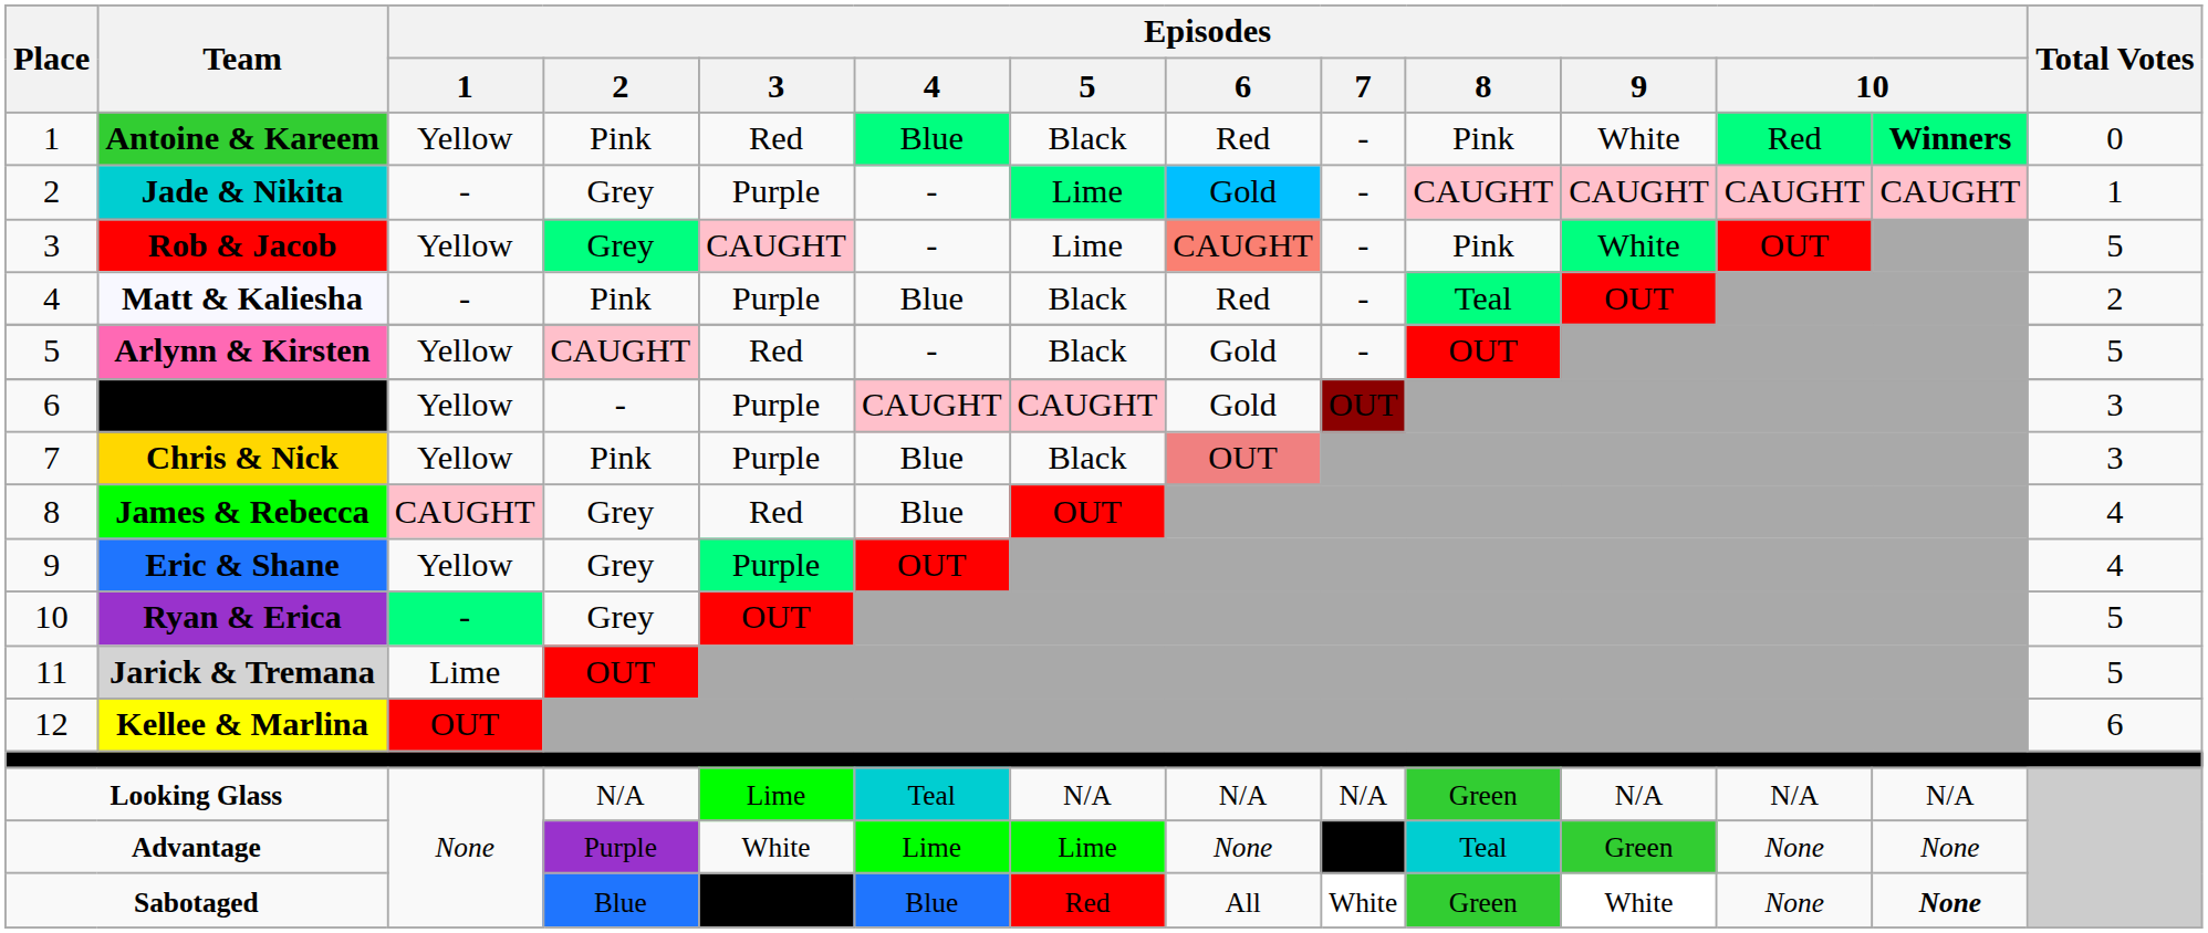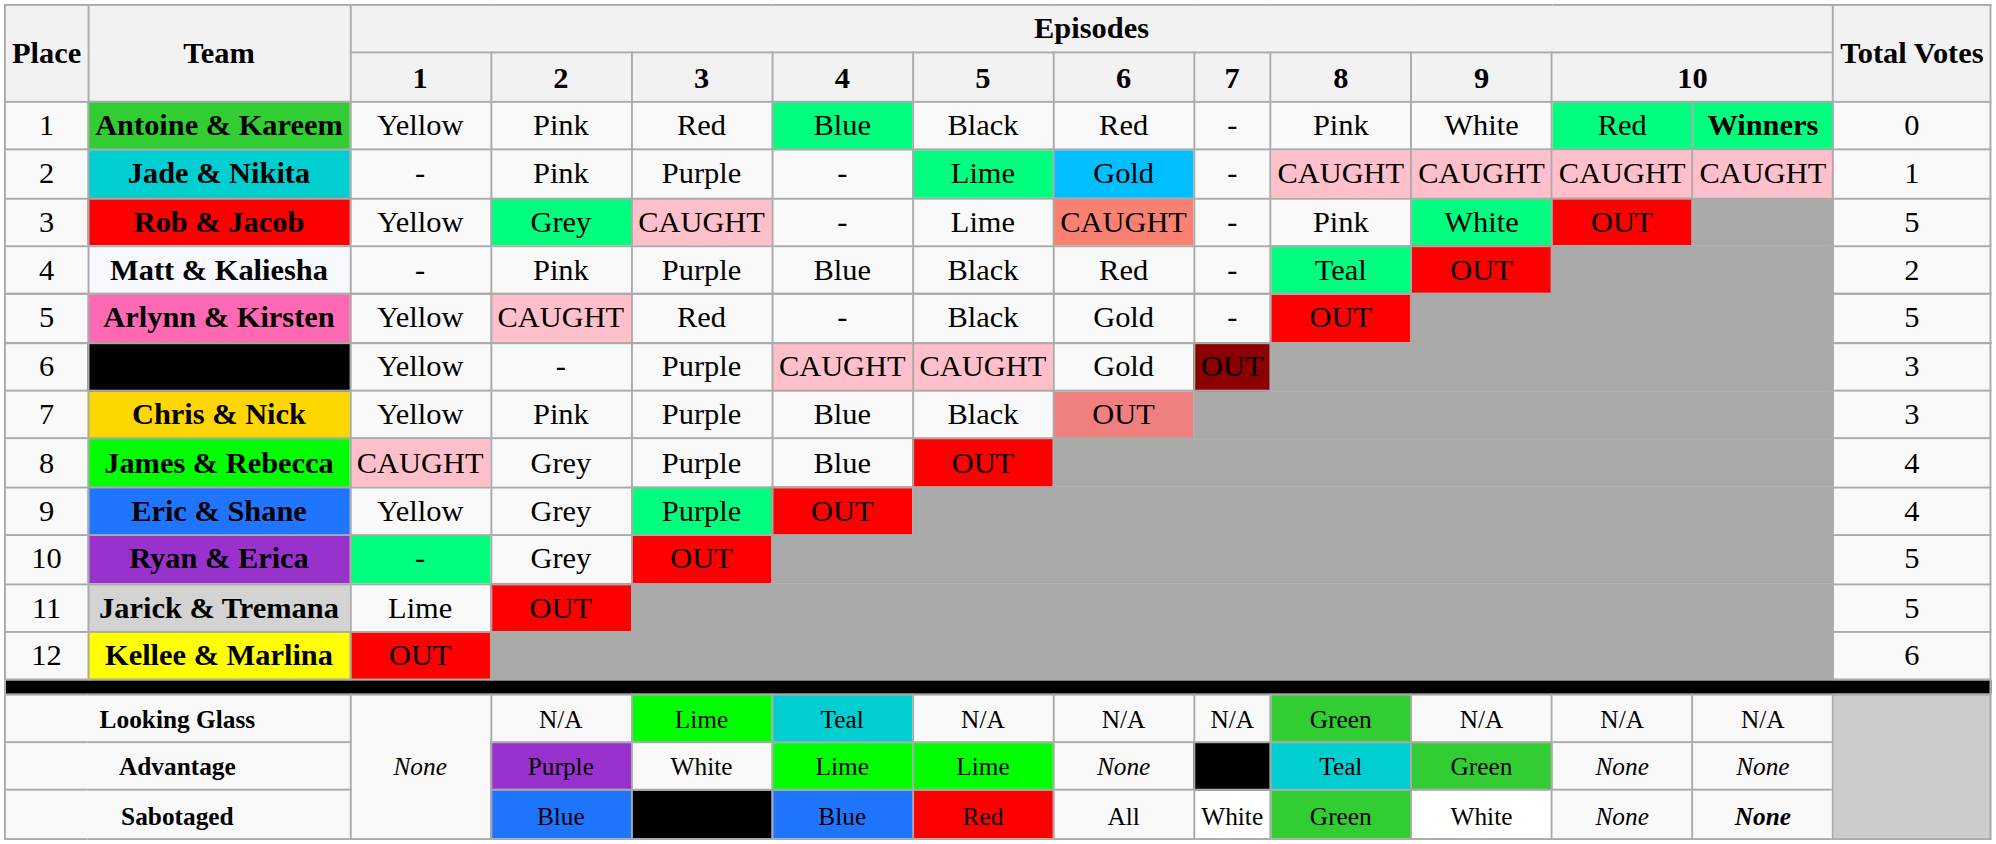 <table class="wikitable" style="text-align: center; ">
 <tr>
 <th rowspan="2">Place</th>
 <th rowspan="2">Team</th>
 <th colspan="11">Episodes</th>
 <th colspan="2" rowspan="2">Total Votes</th>
 </tr>
 <tr>
 <th>1</th>
 <th>2</th>
 <th>3</th>
 <th>4</th>
 <th>5</th>
 <th>6</th>
 <th>7</th>
 <th>8</th>
 <th>9</th>
 <th colspan="2">10</th>
 </tr>
 <tr>
 <td>1</td>
 <td style="background:limegreen;"><strong>Antoine & Kareem</strong></td>
 <td>Yellow</td>
 <td>Pink</td>
 <td>Red</td>
 <td style="background:springgreen;">Blue</td>
 <td>Black</td>
 <td>Red</td>
 <td>-</td>
 <td>Pink</td>
 <td>White</td>
 <td style="background:springgreen;">Red</td>
 <td style="background:springgreen;"><strong>Winners</strong></td>
 <td>0</td>
 </tr>
 <tr>
 <td>2</td>
 <td style="background:darkturquoise;"><strong>Jade & Nikita</strong></td>
 <td>-</td>
-<td>Grey</td>
+<td>Pink</td>
 <td>Purple</td>
 <td>-</td>
 <td style="background:springgreen;">Lime</td>
 <td style="background:deepskyblue;">Gold</td>
 <td>-</td>
 <td style="background:pink;">CAUGHT</td>
 <td style="background:pink;">CAUGHT</td>
 <td style="background:pink;">CAUGHT</td>
 <td style="background:pink;">CAUGHT</td>
 <td>1</td>
 </tr>
 <tr>
 <td>3</td>
 <td style="background:red;"><span><strong>Rob & Jacob</strong></span></td>
 <td>Yellow</td>
 <td style="background:springgreen;">Grey</td>
 <td style="background:pink;">CAUGHT</td>
 <td>-</td>
 <td>Lime</td>
 <td style="background:salmon;">CAUGHT</td>
 <td>-</td>
 <td>Pink</td>
 <td style="background:springgreen;">White</td>
 <td style="background:red;">OUT</td>
 <td colspan="1" style="background:darkgray;"></td>
 <td>5</td>
 </tr>
 <tr>
 <td>4</td>
 <td style="background:ghostwhite;"><strong>Matt & Kaliesha</strong></td>
 <td>-</td>
 <td>Pink</td>
 <td>Purple</td>
 <td>Blue</td>
 <td>Black</td>
 <td>Red</td>
 <td>-</td>
 <td style="background:springgreen;">Teal</td>
 <td style="background:red;">OUT</td>
 <td colspan="2" style="background:darkgray;"></td>
 <td>2</td>
 </tr>
 <tr>
 </tr>
 <tr>
 <td>5</td>
 <td style="background:hotpink;"><strong>Arlynn & Kirsten</strong></td>
 <td>Yellow</td>
 <td style="background:pink;">CAUGHT</td>
 <td>Red</td>
 <td>-</td>
 <td>Black</td>
 <td>Gold</td>
 <td>-</td>
 <td style="background:red;">OUT</td>
 <td colspan="3" style="background:darkgray;"></td>
 <td>5</td>
 </tr>
 <tr>
 </tr>
 <tr>
 <td>6</td>
 <td style="background:black;"><span><strong>Sabrina & Noelle</strong></span></td>
 <td>Yellow</td>
 <td>-</td>
 <td>Purple</td>
 <td style="background:pink;">CAUGHT</td>
 <td style="background:pink;">CAUGHT</td>
 <td>Gold</td>
 <td style="background:darkred;">OUT</td>
 <td colspan="4" style="background:darkgray;"></td>
 <td>3</td>
 </tr>
 <tr>
 <td>7</td>
 <td style="background:gold;"><strong>Chris & Nick</strong></td>
 <td>Yellow</td>
 <td>Pink</td>
 <td>Purple</td>
 <td>Blue</td>
 <td>Black</td>
 <td style= "background:lightcoral;">OUT</td>
 <td colspan="5" style="background:darkgray;"></td>
 <td>3</td>
 </tr>
 <tr>
 <td>8</td>
 <td style="background:lime;"><strong>James & Rebecca</strong></td>
 <td style="background:pink;">CAUGHT</td>
 <td>Grey</td>
-<td>Red</td>
+<td>Purple</td>
 <td>Blue</td>
 <td style="background:red;">OUT</td>
 <td colspan="6" style="background:darkgray;"></td>
 <td>4</td>
 </tr>
 <tr>
 <td>9</td>
 <td style="background:#1F75FE;"><strong>Eric & Shane</strong></td>
 <td>Yellow</td>
 <td>Grey</td>
 <td style="background:springgreen;">Purple</td>
 <td style="background:red;">OUT</td>
 <td colspan="7" style="background:darkgray;"></td>
 <td>4</td>
 </tr>
 <tr>
 <td>10</td>
 <td style="background:darkorchid;"><strong>Ryan & Erica</strong></td>
 <td style="background:springgreen;">-</td>
 <td>Grey</td>
 <td style="background:red;">OUT</td>
 <td colspan="8" style="background:darkgray;"></td>
 <td>5</td>
 </tr>
 <tr>
 <td>11</td>
 <td style="background:lightgrey;"><strong>Jarick & Tremana</strong></td>
 <td>Lime</td>
 <td style="background:red;">OUT</td>
 <td colspan="9" style="background:darkgray;"></td>
 <td>5</td>
 </tr>
 <tr>
 <td>12</td>
 <td style="background:yellow;"><strong>Kellee & Marlina</strong></td>
 <td style="background:red;">OUT</td>
 <td colspan="10" style="background:darkgray;"></td>
 <td>6</td>
 </tr>
 <tr>
 <td colspan="14" style="background:black;"></td>
 </tr>
 <tr>
 <td colspan="2"><small><strong>Looking Glass</strong></small></td>
 <td rowspan="3"><small><em>None</em></small></td>
 <td><small>N/A</small></td>
 <td style="background:lime;"><small>Lime</small></td>
 <td style="background:darkturquoise;"><small>Teal</small></td>
 <td><small>N/A</small></td>
 <td><small>N/A</small></td>
 <td><small>N/A</small></td>
 <td style="background:limegreen;"><small>Green</small></td>
 <td><small>N/A</small></td>
 <td><small>N/A</small></td>
 <td><small>N/A</small></td>
 <td rowspan=3 bgcolor="#CCCCCC"></td>
 </tr>
 <tr>
 <td colspan="2"><small><strong>Advantage</strong></small></td>
 <td style="background:darkorchid;"><small>Purple</small></td>
 <td><small>White</small></td>
 <td style="background:lime;"><small>Lime</small></td>
 <td style="background:lime;"><small>Lime</small></td>
 <td><small><em>None</em></small></td>
 <td style="background:black;"><span><small>Black</small></span></td>
 <td style="background:darkturquoise;"><small>Teal</small></td>
 <td style="background:limegreen;"><small>Green</small></td>
 <td><small><em>None</em></small></td>
 <td><small><em>None</em></small></td>
 </tr>
 <tr>
 <td colspan="2"><small><strong>Sabotaged</strong></small></td>
 <td style="background:#1F75FE;"><small>Blue</small></td>
 <td style="background:black;"><span><small>Black</small></span></td>
 <td style="background:#1F75FE;"><small>Blue</small></td>
 <td style="background:red;"><span><small>Red</small></span></td>
 <td><small>All</small></td>
 <td style="background:white;"><small>White</small></td>
 <td style="background:limegreen;"><small>Green</small></td>
 <td style="background:white;"><small>White</small></td>
 <td><small><em>None</em></small></td>
 <td><strong><small><em>None</em></small></strong></td>
 </tr>
 </table>
